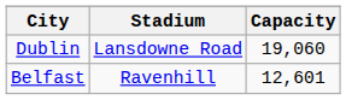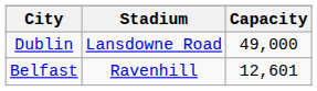 <table class="wikitable" style="text-align: center;float:right;">
 <tr>
 </tr>
 <tr>
 <th>City</th>
 <th>Stadium</th>
 <th>Capacity</th>
 </tr>
 <tr>
 <td> <a href='#'>Dublin</a></td>
 <td><a href='#'>Lansdowne Road</a></td>
-<td>19,060</td>
+<td>49,000</td>
 </tr>
 <tr>
 <td> <a href='#'>Belfast</a></td>
 <td><a href='#'>Ravenhill</a></td>
 <td>12,601</td>
 </tr>
 </table>
